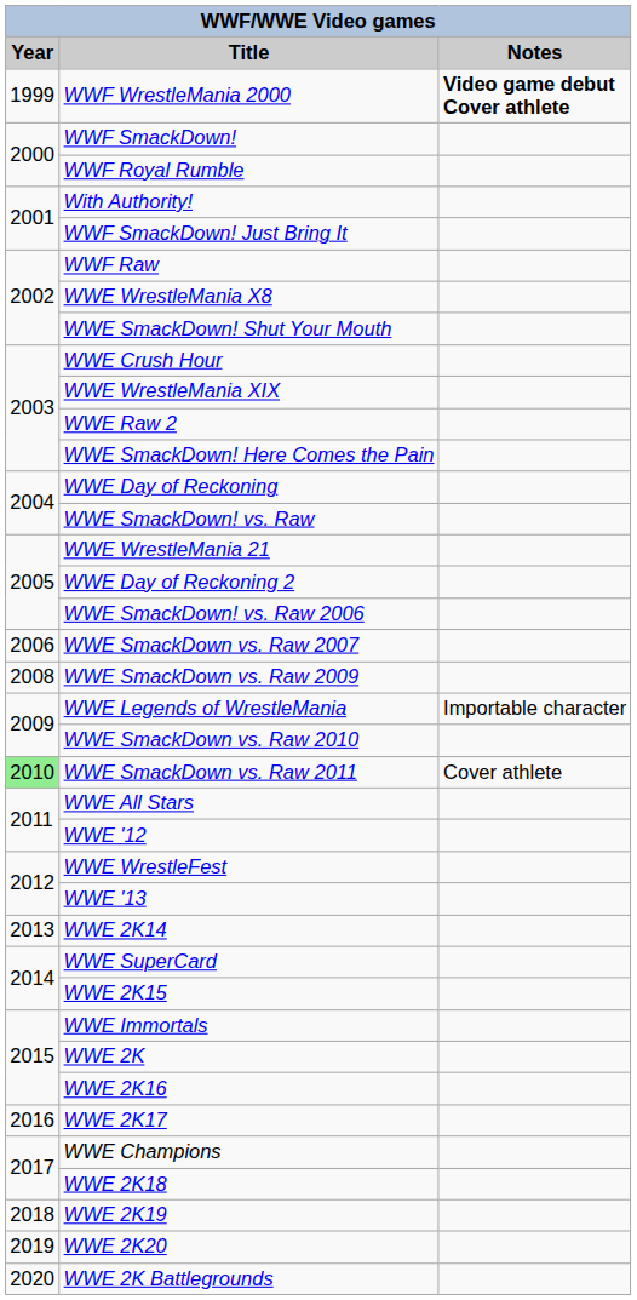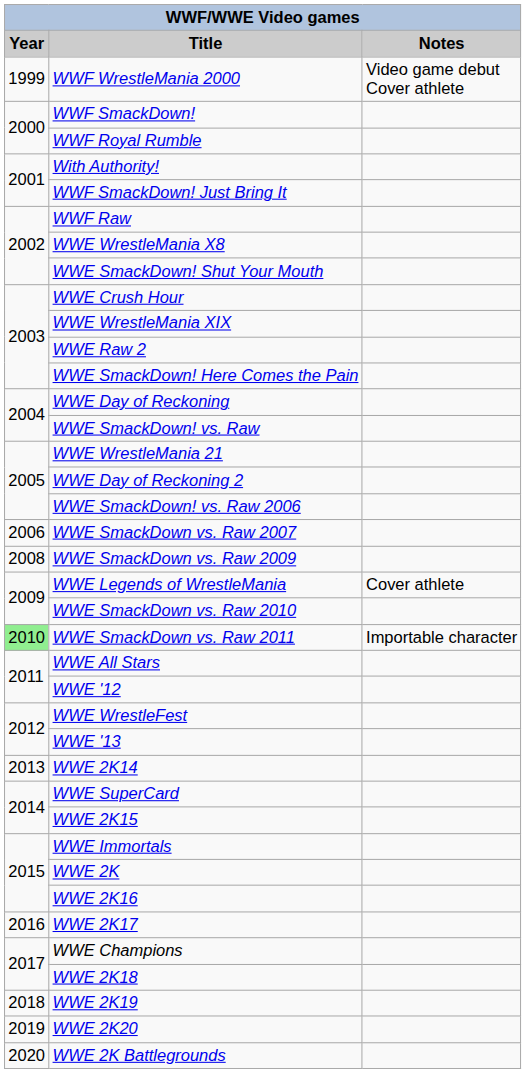 <table class="wikitable sortable">
 <tr style="text-align:center;">
 <th colspan=4 style="background:#B0C4DE;">WWF/WWE Video games</th>
 </tr>
 <tr style="text-align:center;">
 <th style="background:#ccc;">Year</th>
 <th style="background:#ccc;">Title</th>
 <th style="background:#ccc;">Notes</th>
 </tr>
 <tr>
 <td>1999</td>
 <td><em><a href='#'>WWF WrestleMania 2000</a></em></td>
-<td><strong>Video game debut <br> Cover athlete</strong></td>
+<td>Video game debut <br> Cover athlete</td>
 </tr>
 <tr>
 <td rowspan="2">2000</td>
 <td><em><a href='#'>WWF SmackDown!</a></em></td>
 <td></td>
 </tr>
 <tr>
 <td><em><a href='#'>WWF Royal Rumble</a></em></td>
 <td></td>
 </tr>
 <tr>
 <td rowspan="2">2001</td>
 <td><em><a href='#'>With Authority!</a></em></td>
 <td></td>
 </tr>
 <tr>
 <td><em><a href='#'>WWF SmackDown! Just Bring It</a></em></td>
 <td></td>
 </tr>
 <tr>
 <td rowspan="3">2002</td>
 <td><em><a href='#'>WWF Raw</a></em></td>
 <td></td>
 </tr>
 <tr>
 <td><em><a href='#'>WWE WrestleMania X8</a></em></td>
 <td></td>
 </tr>
 <tr>
 <td><em><a href='#'>WWE SmackDown! Shut Your Mouth</a></em></td>
 <td></td>
 </tr>
 <tr>
 <td rowspan="4">2003</td>
 <td><em><a href='#'>WWE Crush Hour</a></em></td>
 <td></td>
 </tr>
 <tr>
 <td><em><a href='#'>WWE WrestleMania XIX</a></em></td>
 <td></td>
 </tr>
 <tr>
 <td><em><a href='#'>WWE Raw 2</a></em></td>
 <td></td>
 </tr>
 <tr>
 <td><em><a href='#'>WWE SmackDown! Here Comes the Pain</a></em></td>
 <td></td>
 </tr>
 <tr>
 <td rowspan="2">2004</td>
 <td><em><a href='#'>WWE Day of Reckoning</a></em></td>
 <td></td>
 </tr>
 <tr>
 <td><em><a href='#'>WWE SmackDown! vs. Raw</a></em></td>
 <td></td>
 </tr>
 <tr>
 <td rowspan="3">2005</td>
 <td><em><a href='#'>WWE WrestleMania 21</a></em></td>
 <td></td>
 </tr>
 <tr>
 <td><em><a href='#'>WWE Day of Reckoning 2</a></em></td>
 <td></td>
 </tr>
 <tr>
 <td><em><a href='#'>WWE SmackDown! vs. Raw 2006</a></em></td>
 <td></td>
 </tr>
 <tr>
 <td>2006</td>
 <td><em><a href='#'>WWE SmackDown vs. Raw 2007</a></em></td>
 <td></td>
 </tr>
 <tr>
 <td>2008</td>
 <td><em><a href='#'>WWE SmackDown vs. Raw 2009</a></em></td>
 <td></td>
 </tr>
 <tr>
 <td rowspan="2">2009</td>
 <td><em><a href='#'>WWE Legends of WrestleMania</a></em></td>
-<td>Importable character</td>
+<td>Cover athlete</td>
 </tr>
 <tr>
 <td><em><a href='#'>WWE SmackDown vs. Raw 2010</a></em></td>
 <td></td>
 </tr>
 <tr>
 <td style="background: lightgreen;">2010</td>
 <td><em><a href='#'>WWE SmackDown vs. Raw 2011</a></em></td>
-<td>Cover athlete</td>
+<td>Importable character</td>
 </tr>
 <tr>
 <td rowspan="2">2011</td>
 <td><em><a href='#'>WWE All Stars</a></em></td>
 <td></td>
 </tr>
 <tr>
 <td><em><a href='#'>WWE '12</a></em></td>
 <td></td>
 </tr>
 <tr>
 <td rowspan="2">2012</td>
 <td><em><a href='#'>WWE WrestleFest</a></em></td>
 <td></td>
 </tr>
 <tr>
 <td><em><a href='#'>WWE '13</a></em></td>
 <td></td>
 </tr>
 <tr>
 <td>2013</td>
 <td><em><a href='#'>WWE 2K14</a></em></td>
 <td></td>
 </tr>
 <tr>
 <td rowspan="2">2014</td>
 <td><em><a href='#'>WWE SuperCard</a></em></td>
 <td></td>
 </tr>
 <tr>
 <td><em><a href='#'>WWE 2K15</a></em></td>
 <td></td>
 </tr>
 <tr>
 <td rowspan="3">2015</td>
 <td><em><a href='#'>WWE Immortals</a></em></td>
 <td></td>
 </tr>
 <tr>
 <td><em><a href='#'>WWE 2K</a></em></td>
 <td></td>
 </tr>
 <tr>
 <td><em><a href='#'>WWE 2K16</a></em></td>
 <td></td>
 </tr>
 <tr>
 <td>2016</td>
 <td><em><a href='#'>WWE 2K17</a></em></td>
 <td></td>
 </tr>
 <tr>
 <td rowspan="2">2017</td>
 <td><em>WWE Champions</em></td>
 <td></td>
 </tr>
 <tr>
 <td><em><a href='#'>WWE 2K18</a></em></td>
 <td></td>
 </tr>
 <tr>
 <td>2018</td>
 <td><em><a href='#'>WWE 2K19</a></em></td>
 <td></td>
 </tr>
 <tr>
 <td>2019</td>
 <td><em><a href='#'>WWE 2K20</a></em></td>
 <td></td>
 </tr>
 <tr>
 <td>2020</td>
 <td><em><a href='#'>WWE 2K Battlegrounds</a></em></td>
 <td></td>
 </tr>
 </table>
